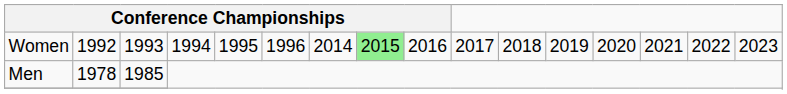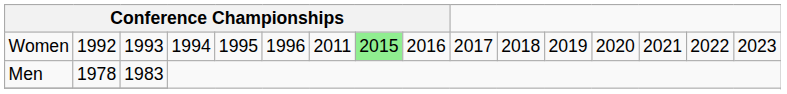 <table class="wikitable">
 <tr>
 <th colspan=9>Conference Championships</th>
 </tr>
 <tr>
 <td>Women</td>
 <td>1992</td>
 <td>1993</td>
 <td>1994</td>
 <td>1995</td>
 <td>1996</td>
-<td>2014</td>
+<td>2011</td>
 <td style="background: lightgreen;">2015</td>
 <td>2016</td>
 <td>2017</td>
 <td>2018</td>
 <td>2019</td>
 <td>2020</td>
 <td>2021</td>
 <td>2022</td>
 <td>2023</td>
 </tr>
 <tr>
 <td>Men</td>
 <td>1978</td>
-<td>1985</td>
+<td>1983</td>
 </tr>
 <tr>
 </tr>
 </table>
